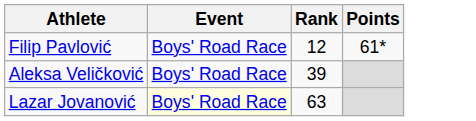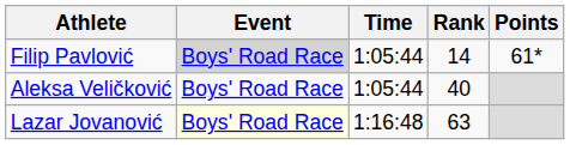 <table class="wikitable" border="1" style="font-size:90%">
 <tr>
 <th>Athlete</th>
 <th>Event</th>
+<th>Time</th>
 <th>Rank</th>
 <th>Points</th>
 </tr>
 <tr>
 <td><a href='#'>Filip Pavlović</a></td>
-<td><a href='#'>Boys' Road Race</a></td>
-<td align=center>12</td>
+<td style="background: lightgrey;"><a href='#'>Boys' Road Race</a></td>
+<td align=center>1:05:44</td>
+<td align=center>14</td>
 <td align=center>61*</td>
 </tr>
 <tr>
 <td><a href='#'>Aleksa Veličković</a></td>
 <td><a href='#'>Boys' Road Race</a></td>
-<td align=center>39</td>
+<td align=center>1:05:44</td>
+<td align=center>40</td>
 <td bgcolor=#DCDCDC></td>
 </tr>
 <tr>
 <td><a href='#'>Lazar Jovanović</a></td>
 <td style="background: lightyellow;"><a href='#'>Boys' Road Race</a></td>
+<td align=center>1:16:48</td>
 <td align=center>63</td>
 <td bgcolor=#DCDCDC></td>
 </tr>
 </table>
